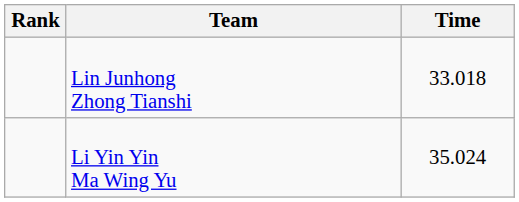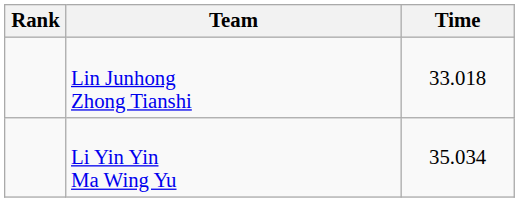 <table class=wikitable style="text-align:center">
 <tr>
 <th width=40>Rank</th>
 <th width=250>Team</th>
 <th width=80>Time</th>
 </tr>
 <tr>
 <td></td>
 <td align=left><br><a href='#'>Lin Junhong</a><br><a href='#'>Zhong Tianshi</a></td>
 <td>33.018</td>
 </tr>
 <tr>
 <td></td>
 <td align=left><br><a href='#'>Li Yin Yin</a><br><a href='#'>Ma Wing Yu</a></td>
-<td>35.024</td>
+<td>35.034</td>
 </tr>
 </table>
